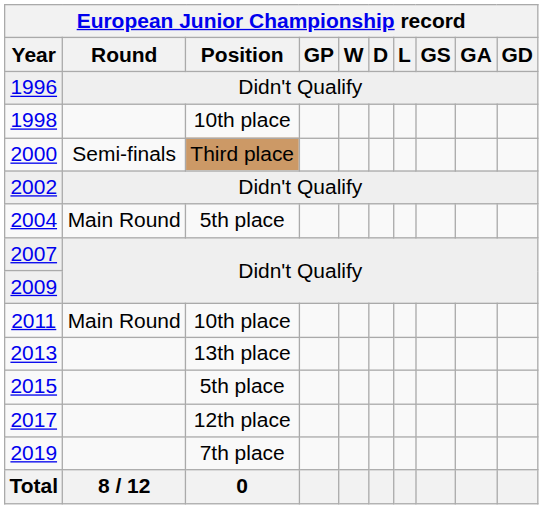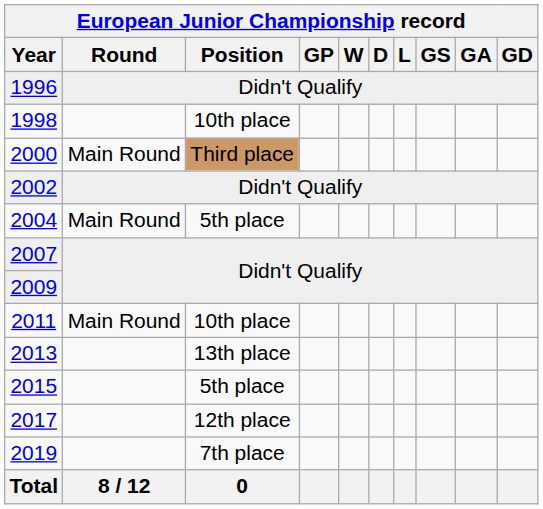 <table class="wikitable" style="text-align: center;">
 <tr>
 <th colspan=10><a href='#'>European Junior Championship</a> record</th>
 </tr>
 <tr>
 <th>Year</th>
 <th>Round</th>
 <th>Position</th>
 <th>GP</th>
 <th>W</th>
 <th>D</th>
 <th>L</th>
 <th>GS</th>
 <th>GA</th>
 <th>GD</th>
 </tr>
 <tr bgcolor=efefef>
 <td> <a href='#'>1996</a></td>
 <td colspan=10 rowspan=1>Didn't Qualify</td>
 </tr>
 <tr bgcolor=>
 <td> <a href='#'>1998</a></td>
 <td></td>
 <td>10th place</td>
 <td></td>
 <td></td>
 <td></td>
 <td></td>
 <td></td>
 <td></td>
 <td></td>
 </tr>
 <tr bgcolor=>
 <td> <a href='#'>2000</a></td>
-<td>Semi-finals</td>
+<td>Main Round</td>
 <td bgcolor=cc9966>Third place</td>
 <td></td>
 <td></td>
 <td></td>
 <td></td>
 <td></td>
 <td></td>
 <td></td>
 </tr>
 <tr bgcolor=efefef>
 <td> <a href='#'>2002</a></td>
 <td colspan=10 rowspan=1>Didn't Qualify</td>
 </tr>
 <tr bgcolor=>
 <td> <a href='#'>2004</a></td>
 <td>Main Round</td>
 <td>5th place</td>
 <td></td>
 <td></td>
 <td></td>
 <td></td>
 <td></td>
 <td></td>
 <td></td>
 </tr>
 <tr bgcolor=efefef>
 <td> <a href='#'>2007</a></td>
 <td colspan=10 rowspan=2>Didn't Qualify</td>
 </tr>
 <tr bgcolor=efefef>
 <td> <a href='#'>2009</a></td>
 </tr>
 <tr>
 <td> <a href='#'>2011</a></td>
 <td>Main Round</td>
 <td>10th place</td>
 <td></td>
 <td></td>
 <td></td>
 <td></td>
 <td></td>
 <td></td>
 <td></td>
 </tr>
 <tr bgcolor=>
 <td> <a href='#'>2013</a></td>
 <td></td>
 <td>13th place</td>
 <td></td>
 <td></td>
 <td></td>
 <td></td>
 <td></td>
 <td></td>
 <td></td>
 </tr>
 <tr bgcolor=>
 <td> <a href='#'>2015</a></td>
 <td></td>
 <td>5th place</td>
 <td></td>
 <td></td>
 <td></td>
 <td></td>
 <td></td>
 <td></td>
 <td></td>
 </tr>
 <tr>
 <td> <a href='#'>2017</a></td>
 <td></td>
 <td>12th place</td>
 <td></td>
 <td></td>
 <td></td>
 <td></td>
 <td></td>
 <td></td>
 <td></td>
 </tr>
 <tr bgcolor=>
 <td> <a href='#'>2019</a></td>
 <td></td>
 <td>7th place</td>
 <td></td>
 <td></td>
 <td></td>
 <td></td>
 <td></td>
 <td></td>
 <td></td>
 </tr>
 <tr>
 <th>Total</th>
 <th>8 / 12</th>
 <th>0</th>
 <th></th>
 <th></th>
 <th></th>
 <th></th>
 <th></th>
 <th></th>
 <th></th>
 </tr>
 </table>
